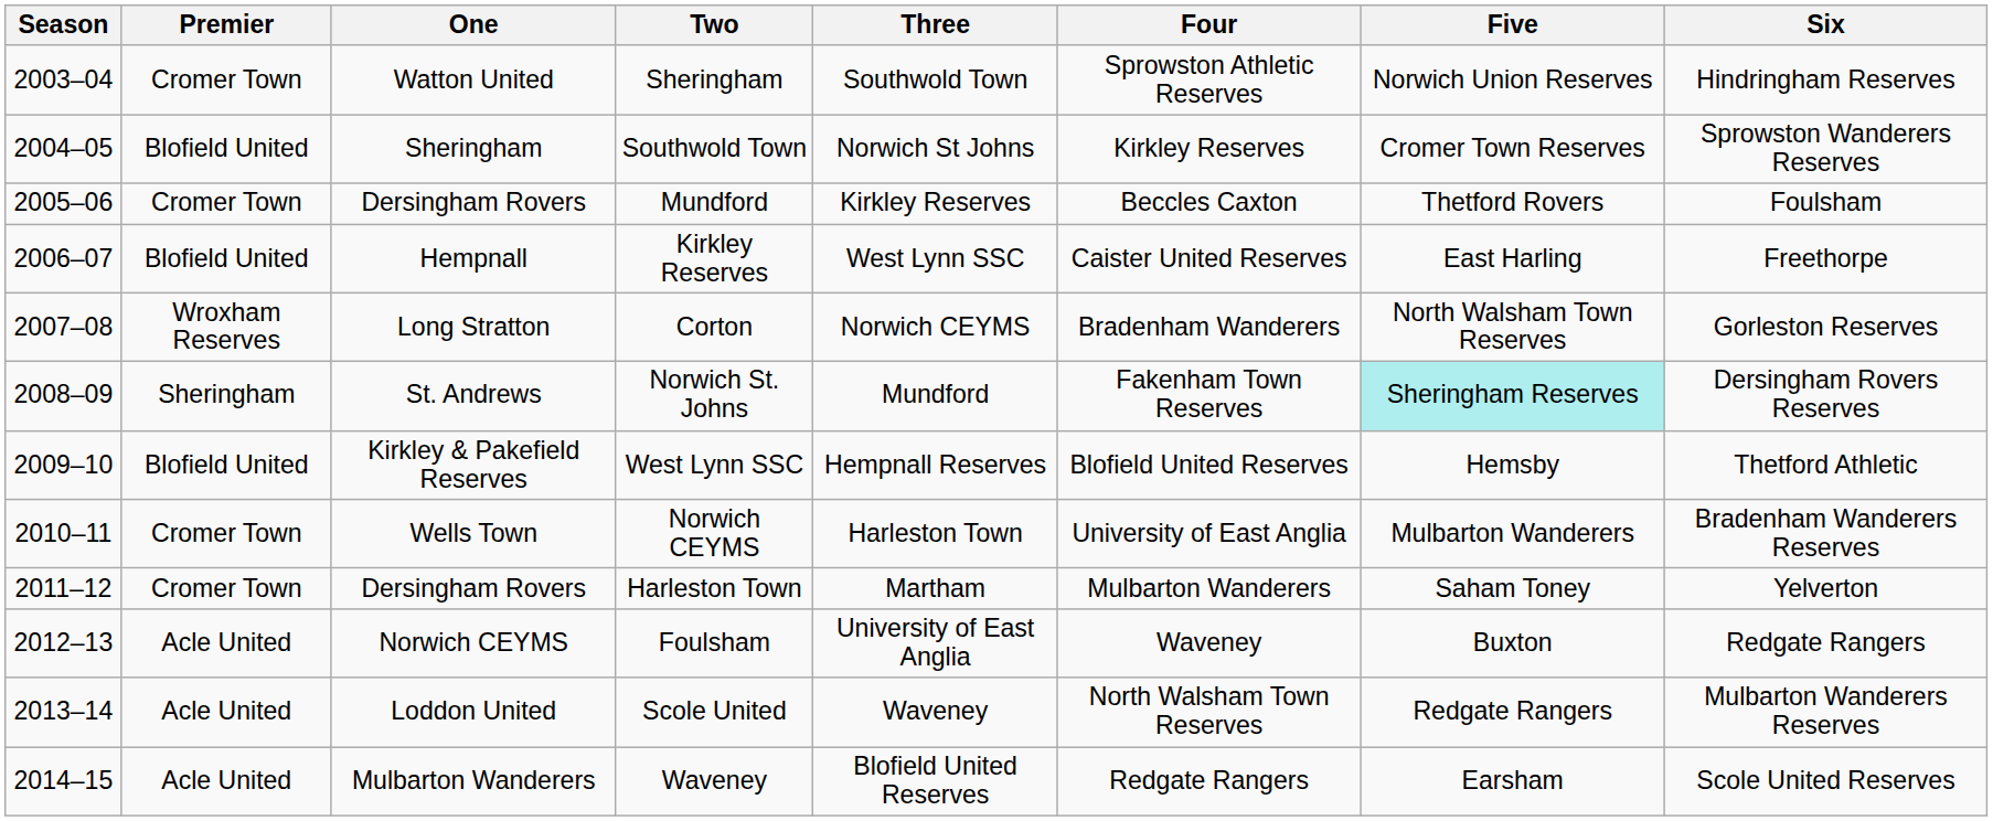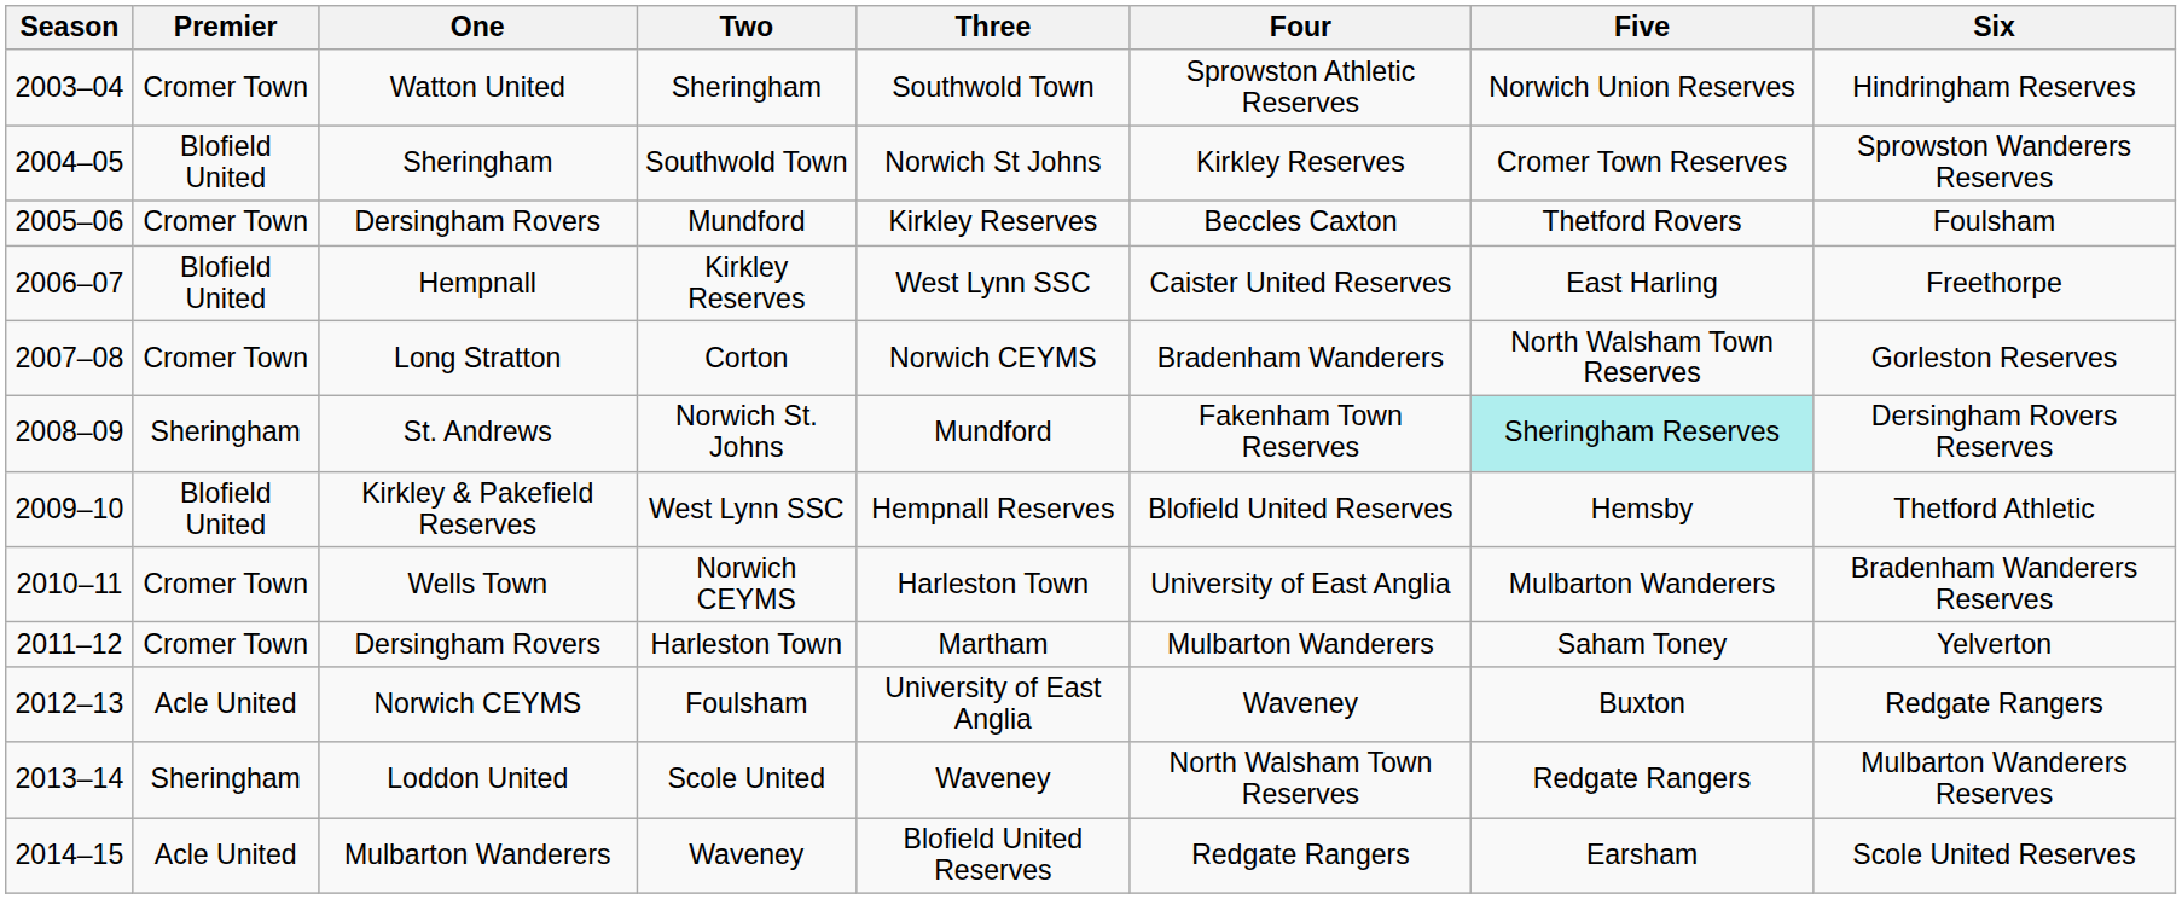 <table class="wikitable" style="text-align: center">
 <tr>
 <th> Season </th>
 <th>Premier</th>
 <th>One</th>
 <th>Two</th>
 <th>Three</th>
 <th>Four</th>
 <th>Five</th>
 <th>Six</th>
 </tr>
 <tr>
 <td>2003–04</td>
 <td>Cromer Town</td>
 <td>Watton United</td>
 <td>Sheringham</td>
 <td>Southwold Town</td>
 <td>Sprowston Athletic Reserves</td>
 <td>Norwich Union Reserves</td>
 <td>Hindringham Reserves</td>
 </tr>
 <tr>
 <td>2004–05</td>
 <td>Blofield United</td>
 <td>Sheringham</td>
 <td>Southwold Town</td>
 <td>Norwich St Johns</td>
 <td>Kirkley Reserves</td>
 <td>Cromer Town Reserves</td>
 <td>Sprowston Wanderers Reserves</td>
 </tr>
 <tr>
 <td>2005–06</td>
 <td>Cromer Town</td>
 <td>Dersingham Rovers</td>
 <td>Mundford</td>
 <td>Kirkley Reserves</td>
 <td>Beccles Caxton</td>
 <td>Thetford Rovers</td>
 <td>Foulsham</td>
 </tr>
 <tr>
 <td>2006–07</td>
 <td>Blofield United</td>
 <td>Hempnall</td>
 <td>Kirkley Reserves</td>
 <td>West Lynn SSC</td>
 <td>Caister United Reserves</td>
 <td>East Harling</td>
 <td>Freethorpe</td>
 </tr>
 <tr>
 <td>2007–08</td>
-<td>Wroxham Reserves</td>
+<td>Cromer Town</td>
 <td>Long Stratton</td>
 <td>Corton</td>
 <td>Norwich CEYMS</td>
 <td>Bradenham Wanderers</td>
 <td>North Walsham Town Reserves</td>
 <td>Gorleston Reserves</td>
 </tr>
 <tr>
 <td>2008–09</td>
 <td>Sheringham</td>
 <td>St. Andrews</td>
 <td>Norwich St. Johns</td>
 <td>Mundford</td>
 <td>Fakenham Town Reserves</td>
 <td style="background: paleturquoise;">Sheringham Reserves</td>
 <td>Dersingham Rovers Reserves</td>
 </tr>
 <tr>
 <td>2009–10</td>
 <td>Blofield United</td>
 <td>Kirkley & Pakefield Reserves</td>
 <td>West Lynn SSC</td>
 <td>Hempnall Reserves</td>
 <td>Blofield United Reserves</td>
 <td>Hemsby</td>
 <td>Thetford Athletic</td>
 </tr>
 <tr>
 <td>2010–11</td>
 <td>Cromer Town</td>
 <td>Wells Town</td>
 <td>Norwich CEYMS</td>
 <td>Harleston Town</td>
 <td>University of East Anglia</td>
 <td>Mulbarton Wanderers</td>
 <td>Bradenham Wanderers Reserves</td>
 </tr>
 <tr>
 <td>2011–12</td>
 <td>Cromer Town</td>
 <td>Dersingham Rovers</td>
 <td>Harleston Town</td>
 <td>Martham</td>
 <td>Mulbarton Wanderers</td>
 <td>Saham Toney</td>
 <td>Yelverton</td>
 </tr>
 <tr>
 <td>2012–13</td>
 <td>Acle United</td>
 <td>Norwich CEYMS</td>
 <td>Foulsham</td>
 <td>University of East Anglia</td>
 <td>Waveney</td>
 <td>Buxton</td>
 <td>Redgate Rangers</td>
 </tr>
 <tr>
 <td>2013–14</td>
-<td>Acle United</td>
+<td>Sheringham</td>
 <td>Loddon United</td>
 <td>Scole United</td>
 <td>Waveney</td>
 <td>North Walsham Town Reserves</td>
 <td>Redgate Rangers</td>
 <td>Mulbarton Wanderers Reserves</td>
 </tr>
 <tr>
 <td>2014–15</td>
 <td>Acle United</td>
 <td>Mulbarton Wanderers</td>
 <td>Waveney</td>
 <td>Blofield United Reserves</td>
 <td>Redgate Rangers</td>
 <td>Earsham</td>
 <td>Scole United Reserves</td>
 </tr>
 </table>
